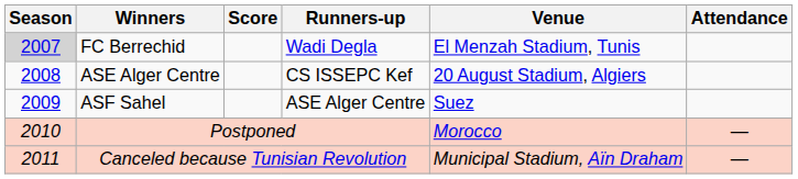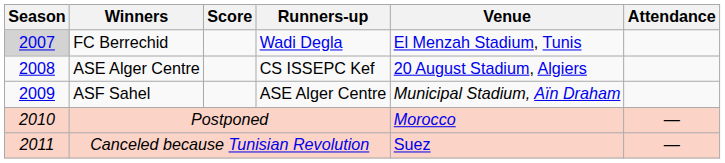 <table class="wikitable plainrowheaders sortable">
 <tr>
 <th scope="col">Season</th>
 <th scope="col">Winners</th>
 <th scope="col">Score</th>
 <th scope="col">Runners-up</th>
 <th scope="col">Venue</th>
 <th scope="col">Attendance</th>
 </tr>
 <tr>
 <td align=center style="background: lightgrey;"><a href='#'>2007</a></td>
 <td> FC Berrechid</td>
 <td align=center></td>
 <td> <a href='#'>Wadi Degla</a></td>
 <td><a href='#'>El Menzah Stadium</a>, <a href='#'>Tunis</a></td>
 <td></td>
 </tr>
 <tr>
 <td align=center><a href='#'>2008</a></td>
 <td> ASE Alger Centre</td>
 <td align=center></td>
 <td> CS ISSEPC Kef</td>
 <td><a href='#'>20 August Stadium</a>, <a href='#'>Algiers</a></td>
 <td></td>
 </tr>
 <tr>
 <td align=center><a href='#'>2009</a></td>
 <td> ASF Sahel</td>
 <td align=center></td>
 <td> ASE Alger Centre</td>
-<td><a href='#'>Suez</a></td>
+<td><em>Municipal Stadium, <a href='#'>Aïn Draham</a></em></td>
 <td></td>
 </tr>
 <tr bgcolor=#fcd3c7>
 <td align=center><em>2010</em></td>
 <td align=center colspan=3><em>Postponed</em></td>
 <td><em><a href='#'>Morocco</a></em></td>
 <td align=center>—</td>
 </tr>
 <tr bgcolor=#fcd3c7>
 <td align=center><em>2011</em></td>
 <td align=center colspan=3><em>Canceled because <a href='#'>Tunisian Revolution</a></em></td>
-<td><em>Municipal Stadium, <a href='#'>Aïn Draham</a></em></td>
+<td><a href='#'>Suez</a></td>
 <td align=center>—</td>
 </tr>
 </table>
